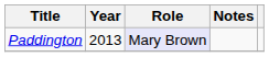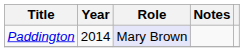 <table class="wikitable">
 <tr>
 <th>Title</th>
 <th>Year</th>
 <th>Role</th>
 <th>Notes</th>
 <th></th>
 </tr>
 <tr>
 <td><em><a href='#'>Paddington</a></em></td>
-<td>2013</td>
+<td>2014</td>
 <td style="background: lavender;">Mary Brown</td>
 <td></td>
 <td></td>
 </tr>
 <tr>
 </tr>
 </table>
